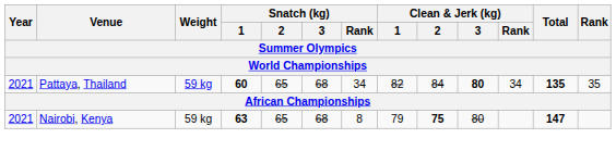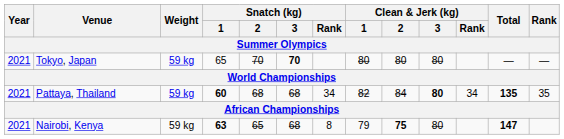 <table class = "wikitable" style="text-align:center;">
 <tr>
 <th rowspan=2 width=40>Year</th>
 <th rowspan=2 width=250>Venue</th>
 <th rowspan=2 width=60>Weight</th>
 <th colspan=4>Snatch (kg)</th>
 <th colspan=4>Clean & Jerk (kg)</th>
 <th rowspan=2 width=65>Total</th>
 <th rowspan=2 width=40>Rank</th>
 </tr>
 <tr>
 <th width=65>1</th>
 <th width=65>2</th>
 <th width=65>3</th>
 <th width=45>Rank</th>
 <th width=65>1</th>
 <th width=65>2</th>
 <th width=65>3</th>
 <th width=45>Rank</th>
 </tr>
 <tr>
 <th colspan=13><a href='#'>Summer Olympics</a></th>
 </tr>
 <tr>
+<td><a href='#'>2021</a></td>
+<td align=left> <a href='#'>Tokyo</a>, <a href='#'>Japan</a></td>
+<td><a href='#'>59 kg</a></td>
+<td>65</td>
+<td><s>70</s></td>
+<td><strong>70</strong></td>
+<td></td>
+<td><s>80</s></td>
+<td><s>80</s></td>
+<td><s>80</s></td>
+<td></td>
+<td>—</td>
+<td>—</td>
+</tr>
+<tr>
 <th colspan=13><a href='#'>World Championships</a></th>
 </tr>
 <tr>
 <td><a href='#'>2021</a></td>
 <td align=left> <a href='#'>Pattaya</a>, <a href='#'>Thailand</a></td>
 <td><a href='#'>59 kg</a></td>
 <td><strong>60</strong></td>
-<td><s>65</s></td>
+<td><s>68</s></td>
 <td><s>68</s></td>
 <td>34</td>
 <td><s>82</s></td>
 <td><s>84</s></td>
 <td><strong>80</strong></td>
 <td>34</td>
 <td><strong>135</strong></td>
 <td>35</td>
 </tr>
 <tr>
 <th colspan=13><a href='#'>African Championships</a></th>
 </tr>
 <tr>
 <td><a href='#'>2021</a></td>
 <td align=left> <a href='#'>Nairobi</a>, <a href='#'>Kenya</a></td>
 <td>59 kg</td>
 <td><strong>63</strong></td>
 <td><s>65</s></td>
 <td><s>68</s></td>
 <td>8</td>
 <td>79</td>
 <td><strong>75</strong></td>
 <td><s>80</s></td>
 <td></td>
 <td><strong>147</strong></td>
 <td></td>
 </tr>
 </table>
